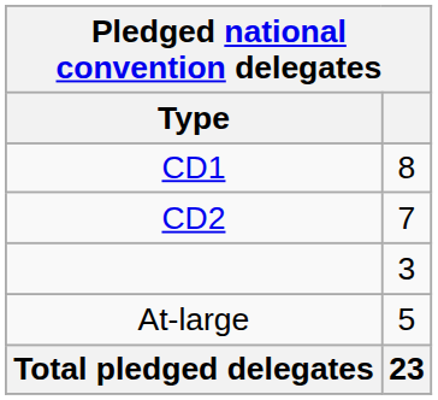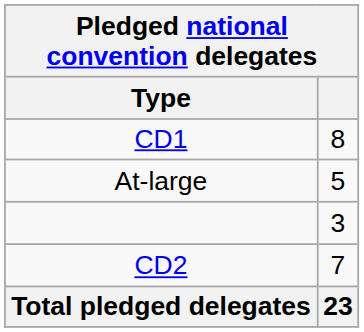 <table class="wikitable sortable" style="font-size:90%;text-align:center;float:none;padding:5px;">
 <tr>
 <th colspan="2">Pledged <a href='#'>national<br>convention</a> delegates</th>
 </tr>
 <tr>
 <th>Type</th>
 <th></th>
 </tr>
 <tr>
 <td><a href='#'>CD1</a></td>
 <td>8</td>
 </tr>
 <tr>
-<td><a href='#'>CD2</a></td>
-<td>7</td>
+<td>At-large</td>
+<td>5</td>
 </tr>
 <tr>
 <td></td>
 <td>3</td>
 </tr>
 <tr>
-<td>At-large</td>
-<td>5</td>
+<td><a href='#'>CD2</a></td>
+<td>7</td>
 </tr>
 <tr>
 <th>Total pledged delegates</th>
 <th>23</th>
 </tr>
 </table>
